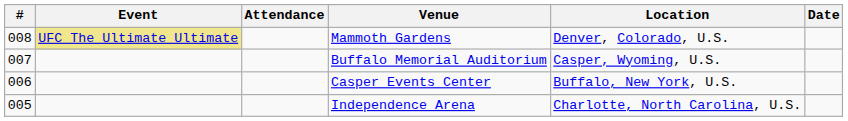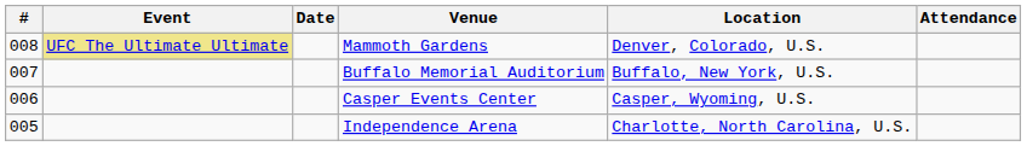 <table class="sortable wikitable succession-box" style="font-size:90%;">
 <tr>
 <th scope="col">#</th>
 <th scope="col">Event</th>
-<th scope="col">Attendance</th>
+<th scope="col">Date</th>
 <th scope="col">Venue</th>
 <th scope="col">Location</th>
-<th scope="col">Date</th>
+<th scope="col">Attendance</th>
 </tr>
 <tr>
 <td>008</td>
 <td style="background: khaki;"><a href='#'>UFC The Ultimate Ultimate</a></td>
 <td></td>
 <td><a href='#'>Mammoth Gardens</a></td>
 <td><a href='#'>Denver</a>, <a href='#'>Colorado</a>, U.S.</td>
 <td></td>
 </tr>
 <tr>
 <td>007</td>
 <td></td>
 <td></td>
 <td><a href='#'>Buffalo Memorial Auditorium</a></td>
-<td><a href='#'>Casper, Wyoming</a>, U.S.</td>
+<td><a href='#'>Buffalo, New York</a>, U.S.</td>
 <td></td>
 </tr>
 <tr>
 <td>006</td>
 <td></td>
 <td></td>
 <td><a href='#'>Casper Events Center</a></td>
-<td><a href='#'>Buffalo, New York</a>, U.S.</td>
+<td><a href='#'>Casper, Wyoming</a>, U.S.</td>
 <td></td>
 </tr>
 <tr>
 <td>005</td>
 <td></td>
 <td></td>
 <td><a href='#'>Independence Arena</a></td>
 <td><a href='#'>Charlotte, North Carolina</a>, U.S.</td>
 <td></td>
 </tr>
 </table>
